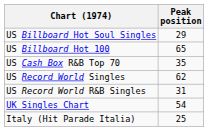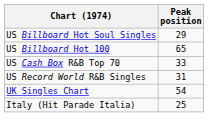 <table class="wikitable">
 <tr>
 <th>Chart (1974)</th>
 <th>Peak<br>position</th>
 </tr>
 <tr>
 <td>US <a href='#'><em>Billboard</em> Hot Soul Singles</a></td>
 <td align="center">29</td>
 </tr>
 <tr>
 <td>US <a href='#'><em>Billboard</em> Hot 100</a></td>
 <td align="center">65</td>
 </tr>
 <tr>
 <td>US <em><a href='#'>Cash Box</a></em> R&B Top 70</td>
-<td align="center">35</td>
-</tr>
-<tr>
-<td>US <em><a href='#'>Record World</a></em> Singles</td>
-<td align="center">62</td>
+<td align="center">33</td>
 </tr>
 <tr>
 <td>US <em>Record World</em> R&B Singles</td>
 <td align="center">31</td>
 </tr>
 <tr>
 <td><a href='#'>UK Singles Chart</a></td>
 <td align="center">54</td>
 </tr>
 <tr>
 <td>Italy (Hit Parade Italia)</td>
 <td align="center">25</td>
 </tr>
 </table>
